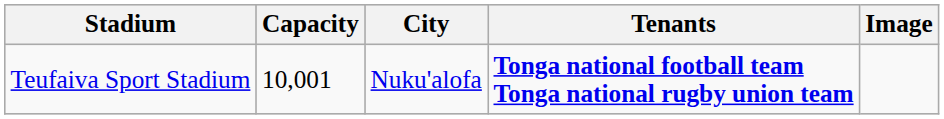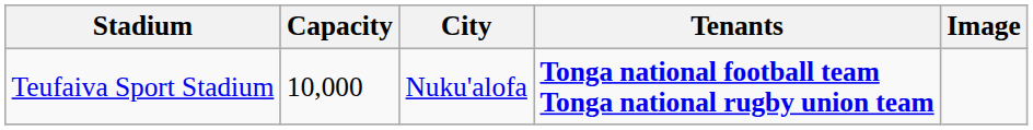 <table class="wikitable sortable">
 <tr>
 <th>Stadium</th>
 <th>Capacity</th>
 <th>City</th>
 <th>Tenants</th>
 <th>Image</th>
 </tr>
 <tr>
 <td><a href='#'>Teufaiva Sport Stadium</a></td>
-<td>10,001</td>
+<td>10,000</td>
 <td><a href='#'>Nuku'alofa</a></td>
 <td><strong><a href='#'>Tonga national football team</a><br><a href='#'>Tonga national rugby union team</a></strong></td>
 <td></td>
 </tr>
 </table>
